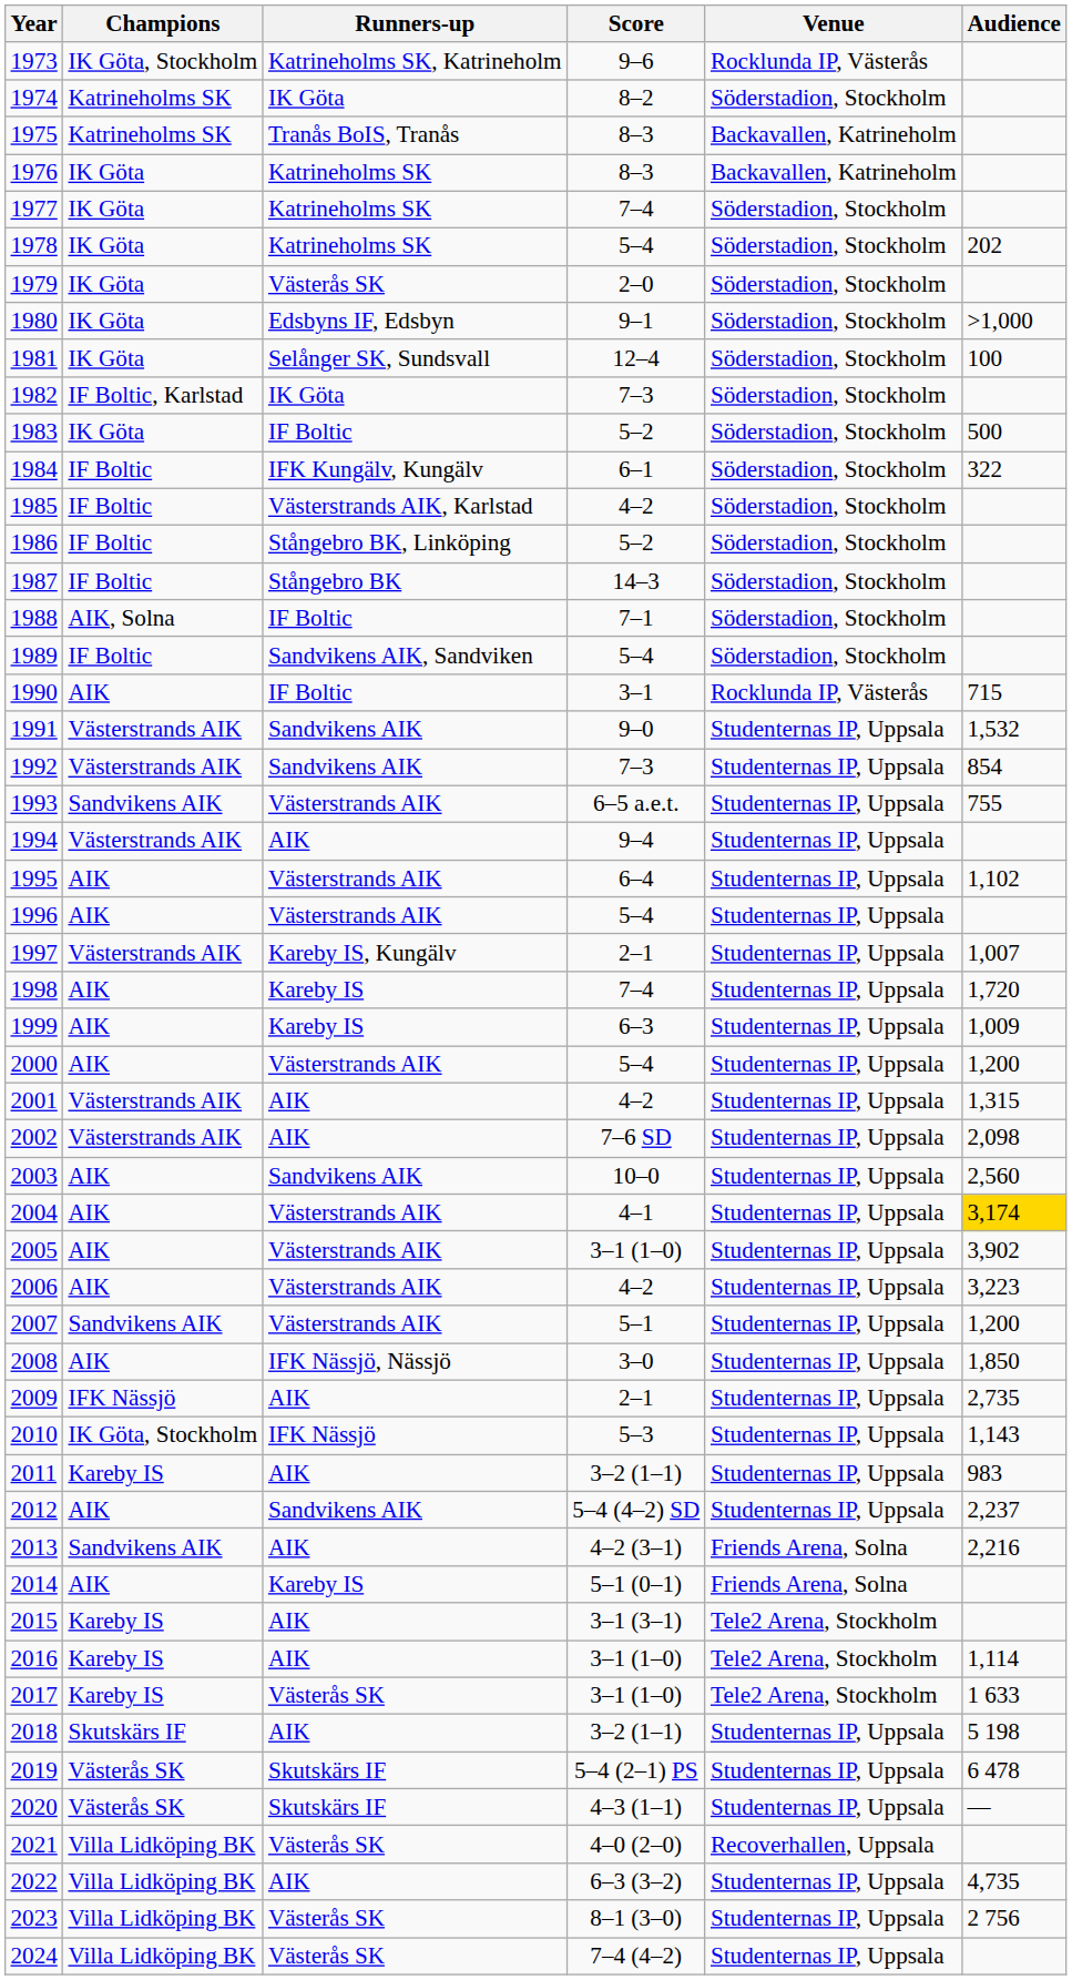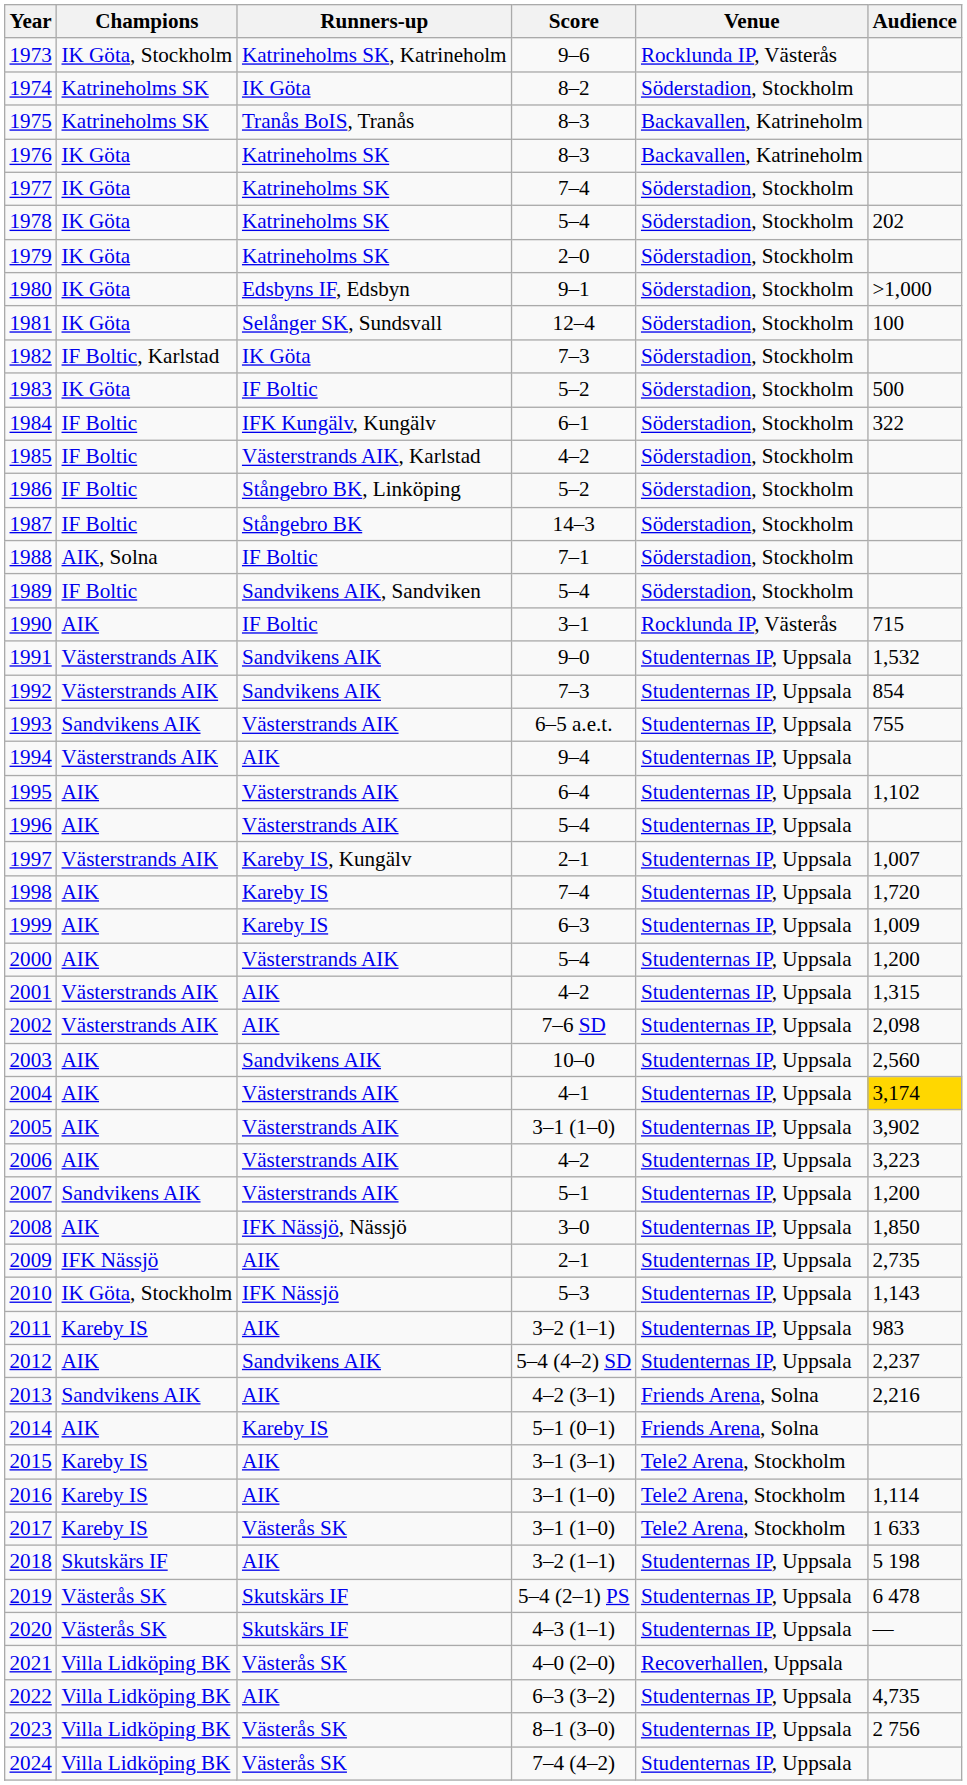 <table class="wikitable sortable" style="text-align:left;">
 <tr>
 <th>Year</th>
 <th>Champions</th>
 <th>Runners-up</th>
 <th>Score</th>
 <th>Venue</th>
 <th>Audience</th>
 </tr>
 <tr ---- valign="top">
 <td><a href='#'>1973</a></td>
 <td><a href='#'>IK Göta</a>, Stockholm</td>
 <td><a href='#'>Katrineholms SK</a>, Katrineholm</td>
 <td align="center">9–6</td>
 <td><a href='#'>Rocklunda IP</a>, Västerås</td>
 <td></td>
 </tr>
 <tr ---- valign="top">
 <td><a href='#'>1974</a></td>
 <td><a href='#'>Katrineholms SK</a></td>
 <td><a href='#'>IK Göta</a></td>
 <td align="center">8–2</td>
 <td><a href='#'>Söderstadion</a>, Stockholm</td>
 <td></td>
 </tr>
 <tr ---- valign="top">
 <td><a href='#'>1975</a></td>
 <td><a href='#'>Katrineholms SK</a></td>
 <td><a href='#'>Tranås BoIS</a>, Tranås</td>
 <td align="center">8–3</td>
 <td><a href='#'>Backavallen</a>, Katrineholm</td>
 <td></td>
 </tr>
 <tr ---- valign="top">
 <td><a href='#'>1976</a></td>
 <td><a href='#'>IK Göta</a></td>
 <td><a href='#'>Katrineholms SK</a></td>
 <td align="center">8–3</td>
 <td><a href='#'>Backavallen</a>, Katrineholm</td>
 <td></td>
 </tr>
 <tr ---- valign="top">
 <td><a href='#'>1977</a></td>
 <td><a href='#'>IK Göta</a></td>
 <td><a href='#'>Katrineholms SK</a></td>
 <td align="center">7–4</td>
 <td><a href='#'>Söderstadion</a>, Stockholm</td>
 <td></td>
 </tr>
 <tr ---- valign="top">
 <td><a href='#'>1978</a></td>
 <td><a href='#'>IK Göta</a></td>
 <td><a href='#'>Katrineholms SK</a></td>
 <td align="center">5–4</td>
 <td><a href='#'>Söderstadion</a>, Stockholm</td>
 <td>202</td>
 </tr>
 <tr ---- valign="top">
 <td><a href='#'>1979</a></td>
 <td><a href='#'>IK Göta</a></td>
-<td><a href='#'>Västerås SK</a></td>
+<td><a href='#'>Katrineholms SK</a></td>
 <td align="center">2–0</td>
 <td><a href='#'>Söderstadion</a>, Stockholm</td>
 <td></td>
 </tr>
 <tr ---- valign="top">
 <td><a href='#'>1980</a></td>
 <td><a href='#'>IK Göta</a></td>
 <td><a href='#'>Edsbyns IF</a>, Edsbyn</td>
 <td align="center">9–1</td>
 <td><a href='#'>Söderstadion</a>, Stockholm</td>
 <td>>1,000</td>
 </tr>
 <tr ---- valign="top">
 <td><a href='#'>1981</a></td>
 <td><a href='#'>IK Göta</a></td>
 <td><a href='#'>Selånger SK</a>, Sundsvall</td>
 <td align="center">12–4</td>
 <td><a href='#'>Söderstadion</a>, Stockholm</td>
 <td>100</td>
 </tr>
 <tr ---- valign="top">
 <td><a href='#'>1982</a></td>
 <td><a href='#'>IF Boltic</a>, Karlstad</td>
 <td><a href='#'>IK Göta</a></td>
 <td align="center">7–3</td>
 <td><a href='#'>Söderstadion</a>, Stockholm</td>
 <td></td>
 </tr>
 <tr ---- valign="top">
 <td><a href='#'>1983</a></td>
 <td><a href='#'>IK Göta</a></td>
 <td><a href='#'>IF Boltic</a></td>
 <td align="center">5–2</td>
 <td><a href='#'>Söderstadion</a>, Stockholm</td>
 <td>500</td>
 </tr>
 <tr ---- valign="top">
 <td><a href='#'>1984</a></td>
 <td><a href='#'>IF Boltic</a></td>
 <td><a href='#'>IFK Kungälv</a>, Kungälv</td>
 <td align="center">6–1</td>
 <td><a href='#'>Söderstadion</a>, Stockholm</td>
 <td>322</td>
 </tr>
 <tr ---- valign="top">
 <td><a href='#'>1985</a></td>
 <td><a href='#'>IF Boltic</a></td>
 <td><a href='#'>Västerstrands AIK</a>, Karlstad</td>
 <td align="center">4–2</td>
 <td><a href='#'>Söderstadion</a>, Stockholm</td>
 <td></td>
 </tr>
 <tr ---- valign="top">
 <td><a href='#'>1986</a></td>
 <td><a href='#'>IF Boltic</a></td>
 <td><a href='#'>Stångebro BK</a>, Linköping</td>
 <td align="center">5–2</td>
 <td><a href='#'>Söderstadion</a>, Stockholm</td>
 <td></td>
 </tr>
 <tr ---- valign="top">
 <td><a href='#'>1987</a></td>
 <td><a href='#'>IF Boltic</a></td>
 <td><a href='#'>Stångebro BK</a></td>
 <td align="center">14–3</td>
 <td><a href='#'>Söderstadion</a>, Stockholm</td>
 <td></td>
 </tr>
 <tr ---- valign="top">
 <td><a href='#'>1988</a></td>
 <td><a href='#'>AIK</a>, Solna</td>
 <td><a href='#'>IF Boltic</a></td>
 <td align="center">7–1</td>
 <td><a href='#'>Söderstadion</a>, Stockholm</td>
 <td></td>
 </tr>
 <tr ---- valign="top">
 <td><a href='#'>1989</a></td>
 <td><a href='#'>IF Boltic</a></td>
 <td><a href='#'>Sandvikens AIK</a>, Sandviken</td>
 <td align="center">5–4</td>
 <td><a href='#'>Söderstadion</a>, Stockholm</td>
 <td></td>
 </tr>
 <tr ---- valign="top">
 <td><a href='#'>1990</a></td>
 <td><a href='#'>AIK</a></td>
 <td><a href='#'>IF Boltic</a></td>
 <td align="center">3–1</td>
 <td><a href='#'>Rocklunda IP</a>, Västerås</td>
 <td>715</td>
 </tr>
 <tr ---- valign="top">
 <td><a href='#'>1991</a></td>
 <td><a href='#'>Västerstrands AIK</a></td>
 <td><a href='#'>Sandvikens AIK</a></td>
 <td align="center">9–0</td>
 <td><a href='#'>Studenternas IP</a>, Uppsala</td>
 <td>1,532</td>
 </tr>
 <tr ---- valign="top">
 <td><a href='#'>1992</a></td>
 <td><a href='#'>Västerstrands AIK</a></td>
 <td><a href='#'>Sandvikens AIK</a></td>
 <td align="center">7–3</td>
 <td><a href='#'>Studenternas IP</a>, Uppsala</td>
 <td>854</td>
 </tr>
 <tr ---- valign="top">
 <td><a href='#'>1993</a></td>
 <td><a href='#'>Sandvikens AIK</a></td>
 <td><a href='#'>Västerstrands AIK</a></td>
 <td align="center">6–5 a.e.t.</td>
 <td><a href='#'>Studenternas IP</a>, Uppsala</td>
 <td>755</td>
 </tr>
 <tr ---- valign="top">
 <td><a href='#'>1994</a></td>
 <td><a href='#'>Västerstrands AIK</a></td>
 <td><a href='#'>AIK</a></td>
 <td align="center">9–4</td>
 <td><a href='#'>Studenternas IP</a>, Uppsala</td>
 <td></td>
 </tr>
 <tr ---- valign="top">
 <td><a href='#'>1995</a></td>
 <td><a href='#'>AIK</a></td>
 <td><a href='#'>Västerstrands AIK</a></td>
 <td align="center">6–4</td>
 <td><a href='#'>Studenternas IP</a>, Uppsala</td>
 <td>1,102</td>
 </tr>
 <tr ---- valign="top">
 <td><a href='#'>1996</a></td>
 <td><a href='#'>AIK</a></td>
 <td><a href='#'>Västerstrands AIK</a></td>
 <td align="center">5–4</td>
 <td><a href='#'>Studenternas IP</a>, Uppsala</td>
 <td></td>
 </tr>
 <tr ---- valign="top">
 <td><a href='#'>1997</a></td>
 <td><a href='#'>Västerstrands AIK</a></td>
 <td><a href='#'>Kareby IS</a>, Kungälv</td>
 <td align="center">2–1</td>
 <td><a href='#'>Studenternas IP</a>, Uppsala</td>
 <td>1,007</td>
 </tr>
 <tr ---- valign="top">
 <td><a href='#'>1998</a></td>
 <td><a href='#'>AIK</a></td>
 <td><a href='#'>Kareby IS</a></td>
 <td align="center">7–4</td>
 <td><a href='#'>Studenternas IP</a>, Uppsala</td>
 <td>1,720</td>
 </tr>
 <tr ---- valign="top">
 <td><a href='#'>1999</a></td>
 <td><a href='#'>AIK</a></td>
 <td><a href='#'>Kareby IS</a></td>
 <td align="center">6–3</td>
 <td><a href='#'>Studenternas IP</a>, Uppsala</td>
 <td>1,009</td>
 </tr>
 <tr ---- valign="top">
 <td><a href='#'>2000</a></td>
 <td><a href='#'>AIK</a></td>
 <td><a href='#'>Västerstrands AIK</a></td>
 <td align="center">5–4</td>
 <td><a href='#'>Studenternas IP</a>, Uppsala</td>
 <td>1,200</td>
 </tr>
 <tr ---- valign="top">
 <td><a href='#'>2001</a></td>
 <td><a href='#'>Västerstrands AIK</a></td>
 <td><a href='#'>AIK</a></td>
 <td align="center">4–2</td>
 <td><a href='#'>Studenternas IP</a>, Uppsala</td>
 <td>1,315</td>
 </tr>
 <tr ---- valign="top">
 <td><a href='#'>2002</a></td>
 <td><a href='#'>Västerstrands AIK</a></td>
 <td><a href='#'>AIK</a></td>
 <td align="center">7–6 <a href='#'>SD</a></td>
 <td><a href='#'>Studenternas IP</a>, Uppsala</td>
 <td>2,098</td>
 </tr>
 <tr ---- valign="top">
 <td><a href='#'>2003</a></td>
 <td><a href='#'>AIK</a></td>
 <td><a href='#'>Sandvikens AIK</a></td>
 <td align="center">10–0</td>
 <td><a href='#'>Studenternas IP</a>, Uppsala</td>
 <td>2,560</td>
 </tr>
 <tr ---- valign="top">
 <td><a href='#'>2004</a></td>
 <td><a href='#'>AIK</a></td>
 <td><a href='#'>Västerstrands AIK</a></td>
 <td align="center">4–1</td>
 <td><a href='#'>Studenternas IP</a>, Uppsala</td>
 <td style="background: gold;">3,174</td>
 </tr>
 <tr ---- valign="top">
 <td><a href='#'>2005</a></td>
 <td><a href='#'>AIK</a></td>
 <td><a href='#'>Västerstrands AIK</a></td>
 <td align="center">3–1 (1–0)</td>
 <td><a href='#'>Studenternas IP</a>, Uppsala</td>
 <td>3,902</td>
 </tr>
 <tr ---- valign="top">
 <td><a href='#'>2006</a></td>
 <td><a href='#'>AIK</a></td>
 <td><a href='#'>Västerstrands AIK</a></td>
 <td align="center">4–2</td>
 <td><a href='#'>Studenternas IP</a>, Uppsala</td>
 <td>3,223</td>
 </tr>
 <tr ---- valign="top">
 <td><a href='#'>2007</a></td>
 <td><a href='#'>Sandvikens AIK</a></td>
 <td><a href='#'>Västerstrands AIK</a></td>
 <td align="center">5–1</td>
 <td><a href='#'>Studenternas IP</a>, Uppsala</td>
 <td>1,200</td>
 </tr>
 <tr ---- valign="top">
 <td><a href='#'>2008</a></td>
 <td><a href='#'>AIK</a></td>
 <td><a href='#'>IFK Nässjö</a>, Nässjö</td>
 <td align="center">3–0</td>
 <td><a href='#'>Studenternas IP</a>, Uppsala</td>
 <td>1,850</td>
 </tr>
 <tr ---- valign="top">
 <td><a href='#'>2009</a></td>
 <td><a href='#'>IFK Nässjö</a></td>
 <td><a href='#'>AIK</a></td>
 <td align="center">2–1</td>
 <td><a href='#'>Studenternas IP</a>, Uppsala</td>
 <td>2,735</td>
 </tr>
 <tr ---- valign="top">
 <td><a href='#'>2010</a></td>
 <td><a href='#'>IK Göta</a>, Stockholm</td>
 <td><a href='#'>IFK Nässjö</a></td>
 <td align="center">5–3</td>
 <td><a href='#'>Studenternas IP</a>, Uppsala</td>
 <td>1,143</td>
 </tr>
 <tr ---- valign="top">
 <td><a href='#'>2011</a></td>
 <td><a href='#'>Kareby IS</a></td>
 <td><a href='#'>AIK</a></td>
 <td align="center">3–2 (1–1)</td>
 <td><a href='#'>Studenternas IP</a>, Uppsala</td>
 <td>983</td>
 </tr>
 <tr ---- valign="top">
 <td><a href='#'>2012</a></td>
 <td><a href='#'>AIK</a></td>
 <td><a href='#'>Sandvikens AIK</a></td>
 <td align="center">5–4 (4–2) <a href='#'>SD</a></td>
 <td><a href='#'>Studenternas IP</a>, Uppsala</td>
 <td>2,237</td>
 </tr>
 <tr ---- valign="top">
 <td><a href='#'>2013</a></td>
 <td><a href='#'>Sandvikens AIK</a></td>
 <td><a href='#'>AIK</a></td>
 <td align="center">4–2 (3–1)</td>
 <td><a href='#'>Friends Arena</a>, Solna</td>
 <td>2,216</td>
 </tr>
 <tr ---- valign="top">
 <td><a href='#'>2014</a></td>
 <td><a href='#'>AIK</a></td>
 <td><a href='#'>Kareby IS</a></td>
 <td align="center">5–1 (0–1)</td>
 <td><a href='#'>Friends Arena</a>, Solna</td>
 <td></td>
 </tr>
 <tr ---- valign="top">
 <td><a href='#'>2015</a></td>
 <td><a href='#'>Kareby IS</a></td>
 <td><a href='#'>AIK</a></td>
 <td align="center">3–1 (3–1)</td>
 <td><a href='#'>Tele2 Arena</a>, Stockholm</td>
 <td></td>
 </tr>
 <tr ---- valign="top">
 <td><a href='#'>2016</a></td>
 <td><a href='#'>Kareby IS</a></td>
 <td><a href='#'>AIK</a></td>
 <td align="center">3–1 (1–0)</td>
 <td><a href='#'>Tele2 Arena</a>, Stockholm</td>
 <td>1,114</td>
 </tr>
 <tr ---- valign="top">
 <td><a href='#'>2017</a></td>
 <td><a href='#'>Kareby IS</a></td>
 <td><a href='#'>Västerås SK</a></td>
 <td align="center">3–1 (1–0)</td>
 <td><a href='#'>Tele2 Arena</a>, Stockholm</td>
 <td>1 633</td>
 </tr>
 <tr ---- valign="top">
 <td><a href='#'>2018</a></td>
 <td><a href='#'>Skutskärs IF</a></td>
 <td><a href='#'>AIK</a></td>
 <td align="center">3–2 (1–1)</td>
 <td><a href='#'>Studenternas IP</a>, Uppsala</td>
 <td>5 198</td>
 </tr>
 <tr ---- valign="top">
 <td><a href='#'>2019</a></td>
 <td><a href='#'>Västerås SK</a></td>
 <td><a href='#'>Skutskärs IF</a></td>
 <td align="center">5–4 (2–1) <a href='#'>PS</a></td>
 <td><a href='#'>Studenternas IP</a>, Uppsala</td>
 <td>6 478</td>
 </tr>
 <tr ---- valign="top">
 <td><a href='#'>2020</a></td>
 <td><a href='#'>Västerås SK</a></td>
 <td><a href='#'>Skutskärs IF</a></td>
 <td align="center">4–3 (1–1)</td>
 <td><a href='#'>Studenternas IP</a>, Uppsala</td>
 <td>—</td>
 </tr>
 <tr ---- valign="top">
 <td><a href='#'>2021</a></td>
 <td><a href='#'>Villa Lidköping BK</a></td>
 <td><a href='#'>Västerås SK</a></td>
 <td align=center>4–0 (2–0)</td>
 <td><a href='#'>Recoverhallen</a>, Uppsala</td>
 <td></td>
 </tr>
 <tr>
 <td><a href='#'>2022</a></td>
 <td><a href='#'>Villa Lidköping BK</a></td>
 <td><a href='#'>AIK</a></td>
 <td align="center">6–3 (3–2)</td>
 <td><a href='#'>Studenternas IP</a>, Uppsala</td>
 <td>4,735</td>
 </tr>
 <tr>
 <td><a href='#'>2023</a></td>
 <td><a href='#'>Villa Lidköping BK</a></td>
 <td><a href='#'>Västerås SK</a></td>
 <td align=center>8–1 (3–0)</td>
 <td><a href='#'>Studenternas IP</a>, Uppsala</td>
 <td>2 756</td>
 </tr>
 <tr>
 <td><a href='#'>2024</a></td>
 <td><a href='#'>Villa Lidköping BK</a></td>
 <td><a href='#'>Västerås SK</a></td>
 <td align=center>7–4 (4–2)</td>
 <td><a href='#'>Studenternas IP</a>, Uppsala</td>
 <td></td>
 </tr>
 </table>
